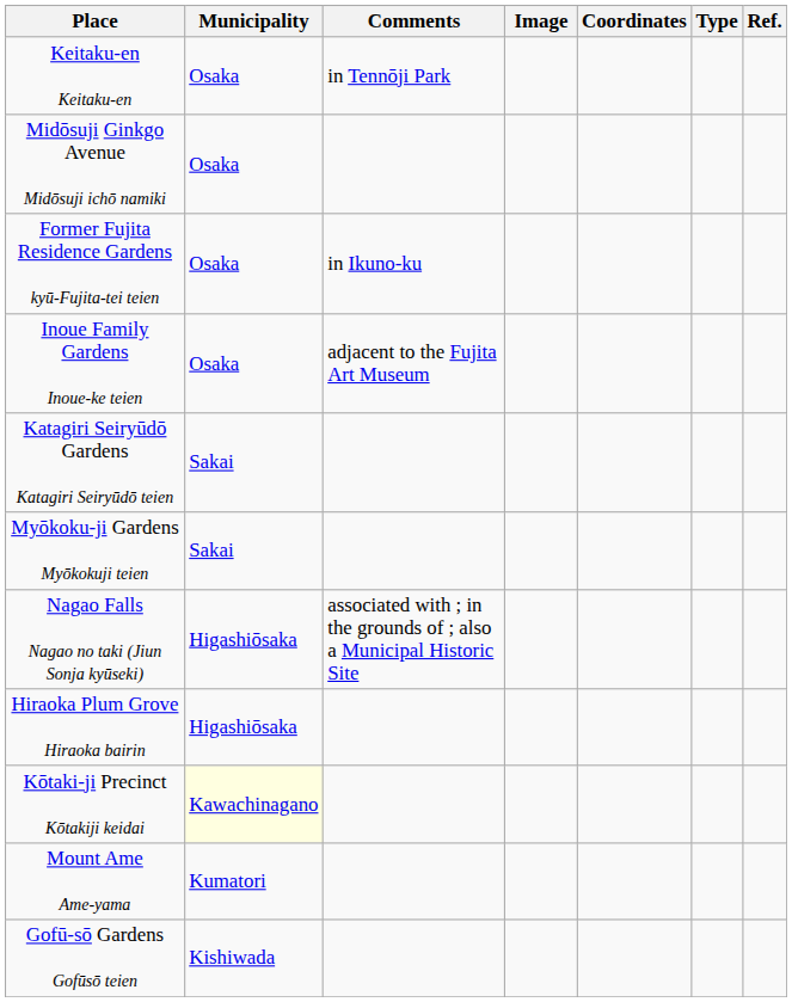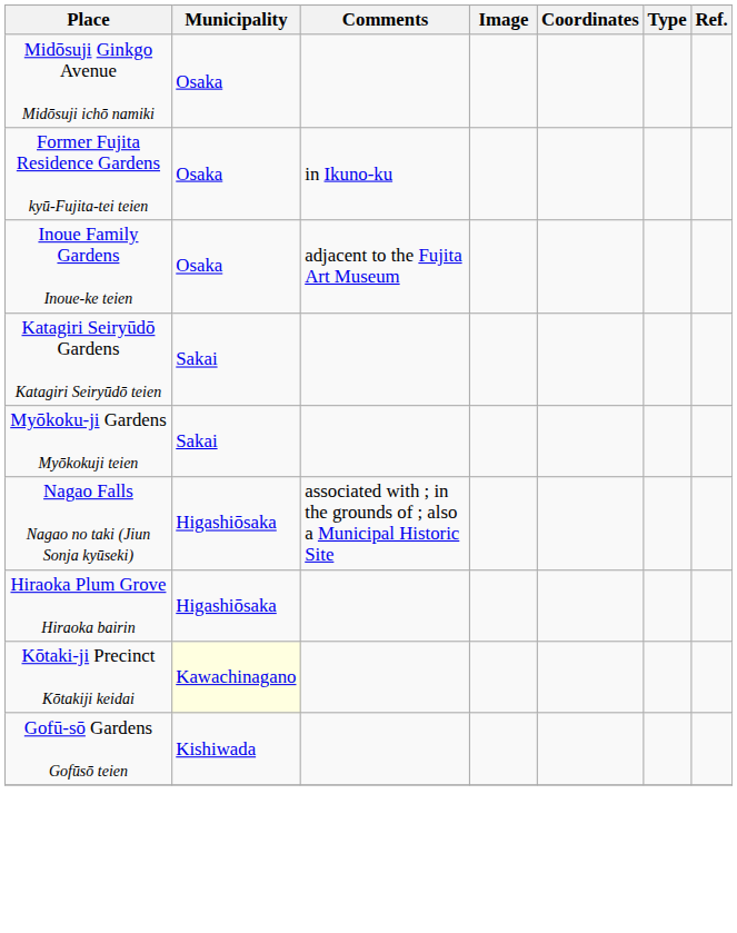 <table class="wikitable sortable"  style="width:100%;">
 <tr>
 <th width="30%" align="left">Place</th>
 <th width="10%" align="left">Municipality</th>
 <th width="30%" align="left" class="unsortable">Comments</th>
 <th width="10%" align="left"  class="unsortable">Image</th>
 <th width="10%" align="left" class="unsortable">Coordinates</th>
 <th width="5%" align="left">Type</th>
 <th width="5%" align="left"  class="unsortable">Ref.</th>
-</tr>
-<tr>
-<td align="center"><a href='#'>Keitaku-en</a><br><br><small><em>Keitaku-en</em></small></td>
-<td><a href='#'>Osaka</a></td>
-<td>in <a href='#'>Tennōji Park</a></td>
-<td></td>
-<td></td>
-<td></td>
-<td></td>
 </tr>
 <tr>
 <td align="center"><a href='#'>Midōsuji</a> <a href='#'>Ginkgo</a> Avenue<br><br><small><em>Midōsuji ichō namiki</em></small></td>
 <td><a href='#'>Osaka</a></td>
 <td></td>
 <td></td>
 <td></td>
 <td></td>
 <td></td>
 </tr>
 <tr>
 <td align="center"><a href='#'>Former Fujita Residence Gardens</a><br><br><small><em>kyū-Fujita-tei teien</em></small></td>
 <td><a href='#'>Osaka</a></td>
 <td>in <a href='#'>Ikuno-ku</a></td>
 <td></td>
 <td></td>
 <td></td>
 <td></td>
 </tr>
 <tr>
 <td align="center"><a href='#'>Inoue Family Gardens</a><br><br><small><em>Inoue-ke teien</em></small></td>
 <td><a href='#'>Osaka</a></td>
 <td>adjacent to the <a href='#'>Fujita Art Museum</a></td>
 <td></td>
 <td></td>
 <td></td>
 <td></td>
 </tr>
 <tr>
 <td align="center"><a href='#'>Katagiri Seiryūdō</a> Gardens<br><br><small><em>Katagiri Seiryūdō teien</em></small></td>
 <td><a href='#'>Sakai</a></td>
 <td></td>
 <td></td>
 <td></td>
 <td></td>
 <td></td>
 </tr>
 <tr>
 <td align="center"><a href='#'>Myōkoku-ji</a> Gardens<br><br><small><em>Myōkokuji teien</em></small></td>
 <td><a href='#'>Sakai</a></td>
 <td></td>
 <td></td>
 <td></td>
 <td></td>
 <td></td>
 </tr>
 <tr>
 <td align="center"><a href='#'>Nagao Falls</a><br><br><small><em>Nagao no taki (Jiun Sonja kyūseki)</em></small></td>
 <td><a href='#'>Higashiōsaka</a></td>
 <td>associated with ; in the grounds of ; also a <a href='#'>Municipal Historic Site</a></td>
 <td></td>
 <td></td>
 <td></td>
 <td></td>
 </tr>
 <tr>
 <td align="center"><a href='#'>Hiraoka Plum Grove</a><br><br><small><em>Hiraoka bairin</em></small></td>
 <td><a href='#'>Higashiōsaka</a></td>
 <td></td>
 <td></td>
 <td></td>
 <td></td>
 <td></td>
 </tr>
 <tr>
 <td align="center"><a href='#'>Kōtaki-ji</a> Precinct<br><br><small><em>Kōtakiji keidai</em></small></td>
 <td style="background: lightyellow;"><a href='#'>Kawachinagano</a></td>
 <td></td>
 <td></td>
 <td></td>
 <td></td>
 <td></td>
 </tr>
 <tr>
-<td align="center"><a href='#'>Mount Ame</a><br><br><small><em>Ame-yama</em></small></td>
-<td><a href='#'>Kumatori</a></td>
-<td></td>
-<td></td>
-<td></td>
-<td></td>
-<td></td>
-</tr>
-<tr>
 <td align="center"><a href='#'>Gofū-sō</a> Gardens<br><br><small><em>Gofūsō teien</em></small></td>
 <td><a href='#'>Kishiwada</a></td>
 <td></td>
 <td></td>
 <td></td>
 <td></td>
 <td></td>
 </tr>
 <tr>
 </tr>
 </table>
